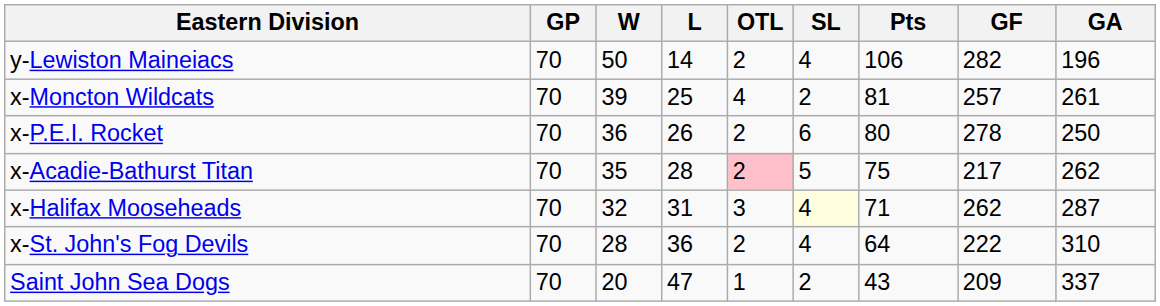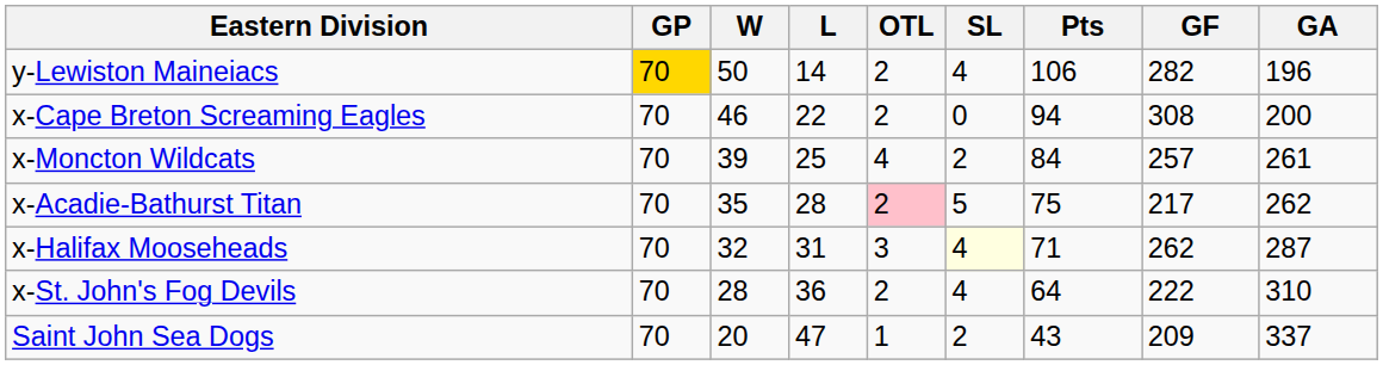 <table class="wikitable">
 <tr>
 <th bgcolor="#DDDDFF" width="40%">Eastern Division</th>
 <th bgcolor="#DDDDFF" width="5%">GP</th>
 <th bgcolor="#DDDDFF" width="5%">W</th>
 <th bgcolor="#DDDDFF" width="5%">L</th>
 <th bgcolor="#DDDDFF" width="5%">OTL</th>
 <th bgcolor="#DDDDFF" width="5%">SL</th>
 <th bgcolor="#DDDDFF" width="7.5%">Pts</th>
 <th bgcolor="#DDDDFF" width="7.5%">GF</th>
 <th bgcolor="#DDDDFF" width="7.5%">GA</th>
 </tr>
 <tr>
 <td>y-<a href='#'>Lewiston Maineiacs</a></td>
-<td>70</td>
+<td style="background: gold;">70</td>
 <td>50</td>
 <td>14</td>
 <td>2</td>
 <td>4</td>
 <td>106</td>
 <td>282</td>
 <td>196</td>
 </tr>
 <tr>
+<td>x-<a href='#'>Cape Breton Screaming Eagles</a></td>
+<td>70</td>
+<td>46</td>
+<td>22</td>
+<td>2</td>
+<td>0</td>
+<td>94</td>
+<td>308</td>
+<td>200</td>
+</tr>
+<tr>
 <td>x-<a href='#'>Moncton Wildcats</a></td>
 <td>70</td>
 <td>39</td>
 <td>25</td>
 <td>4</td>
 <td>2</td>
-<td>81</td>
+<td>84</td>
 <td>257</td>
 <td>261</td>
-</tr>
-<tr>
-<td>x-<a href='#'>P.E.I. Rocket</a></td>
-<td>70</td>
-<td>36</td>
-<td>26</td>
-<td>2</td>
-<td>6</td>
-<td>80</td>
-<td>278</td>
-<td>250</td>
 </tr>
 <tr>
 <td>x-<a href='#'>Acadie-Bathurst Titan</a></td>
 <td>70</td>
 <td>35</td>
 <td>28</td>
 <td style="background: pink;">2</td>
 <td>5</td>
 <td>75</td>
 <td>217</td>
 <td>262</td>
 </tr>
 <tr>
 <td>x-<a href='#'>Halifax Mooseheads</a></td>
 <td>70</td>
 <td>32</td>
 <td>31</td>
 <td>3</td>
 <td style="background: lightyellow;">4</td>
 <td>71</td>
 <td>262</td>
 <td>287</td>
 </tr>
 <tr>
 <td>x-<a href='#'>St. John's Fog Devils</a></td>
 <td>70</td>
 <td>28</td>
 <td>36</td>
 <td>2</td>
 <td>4</td>
 <td>64</td>
 <td>222</td>
 <td>310</td>
 </tr>
 <tr>
 <td><a href='#'>Saint John Sea Dogs</a></td>
 <td>70</td>
 <td>20</td>
 <td>47</td>
 <td>1</td>
 <td>2</td>
 <td>43</td>
 <td>209</td>
 <td>337</td>
 </tr>
 </table>
